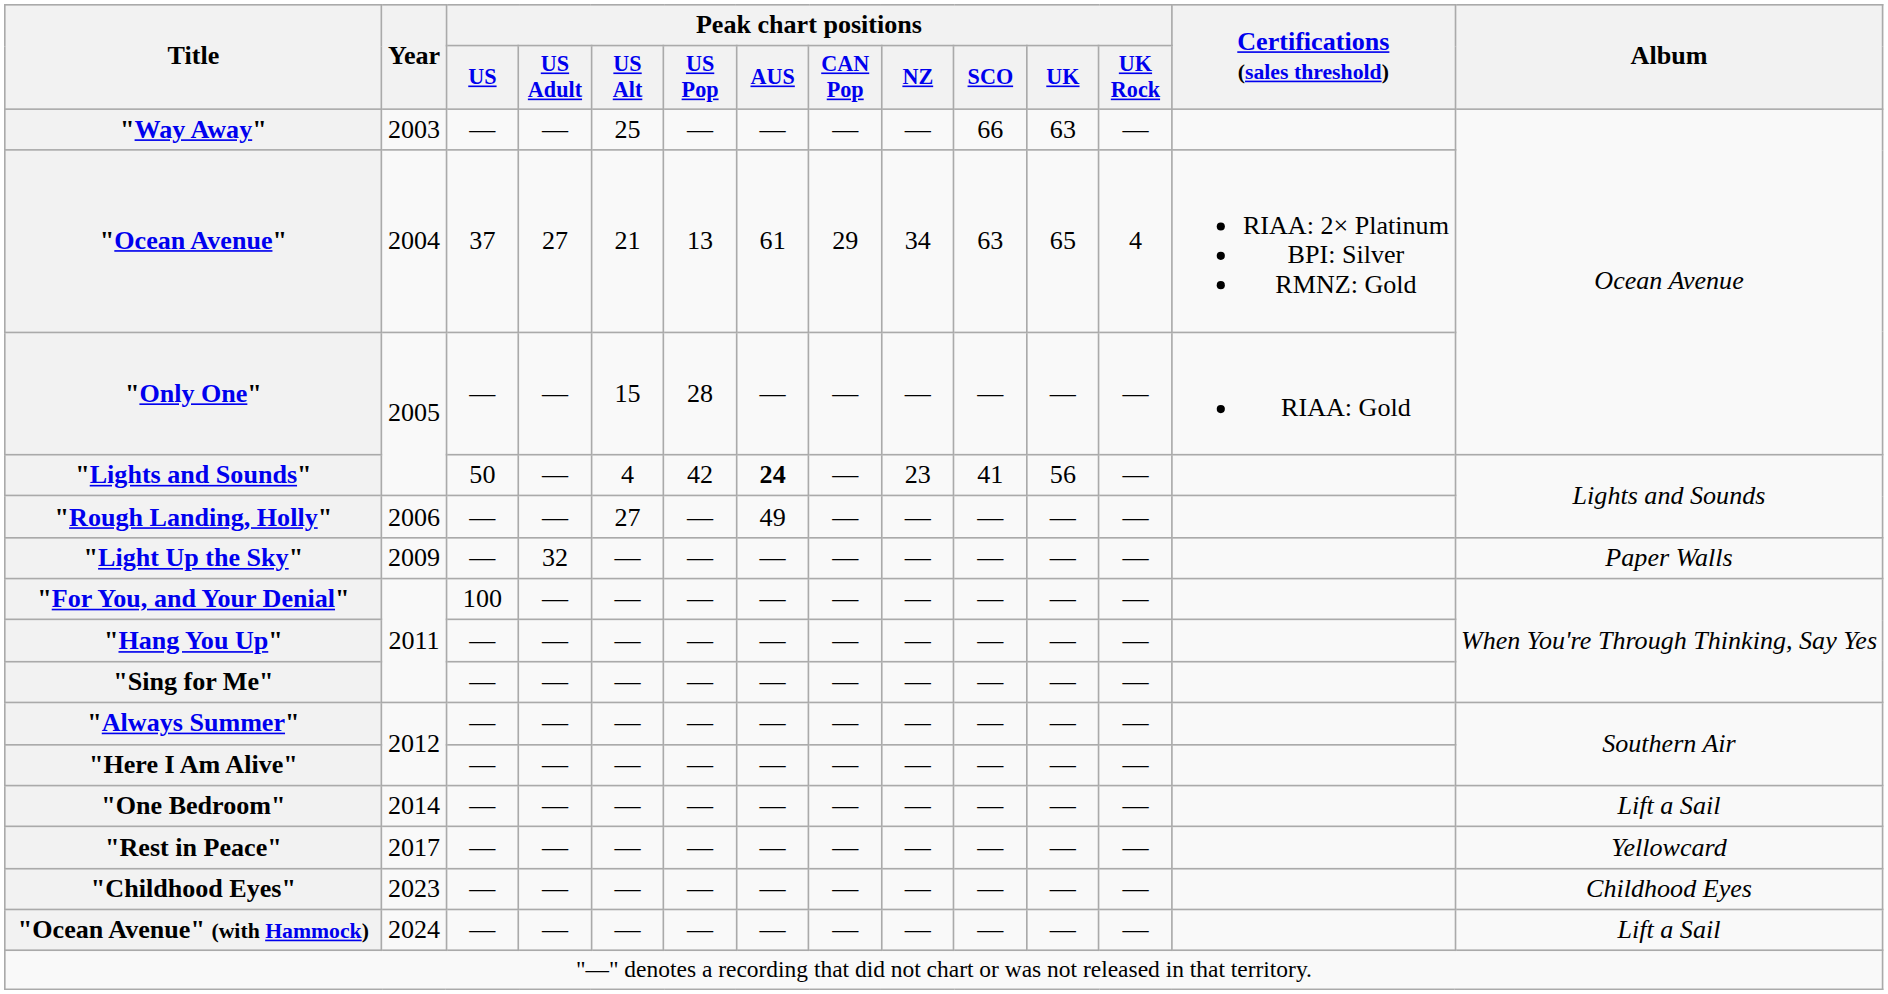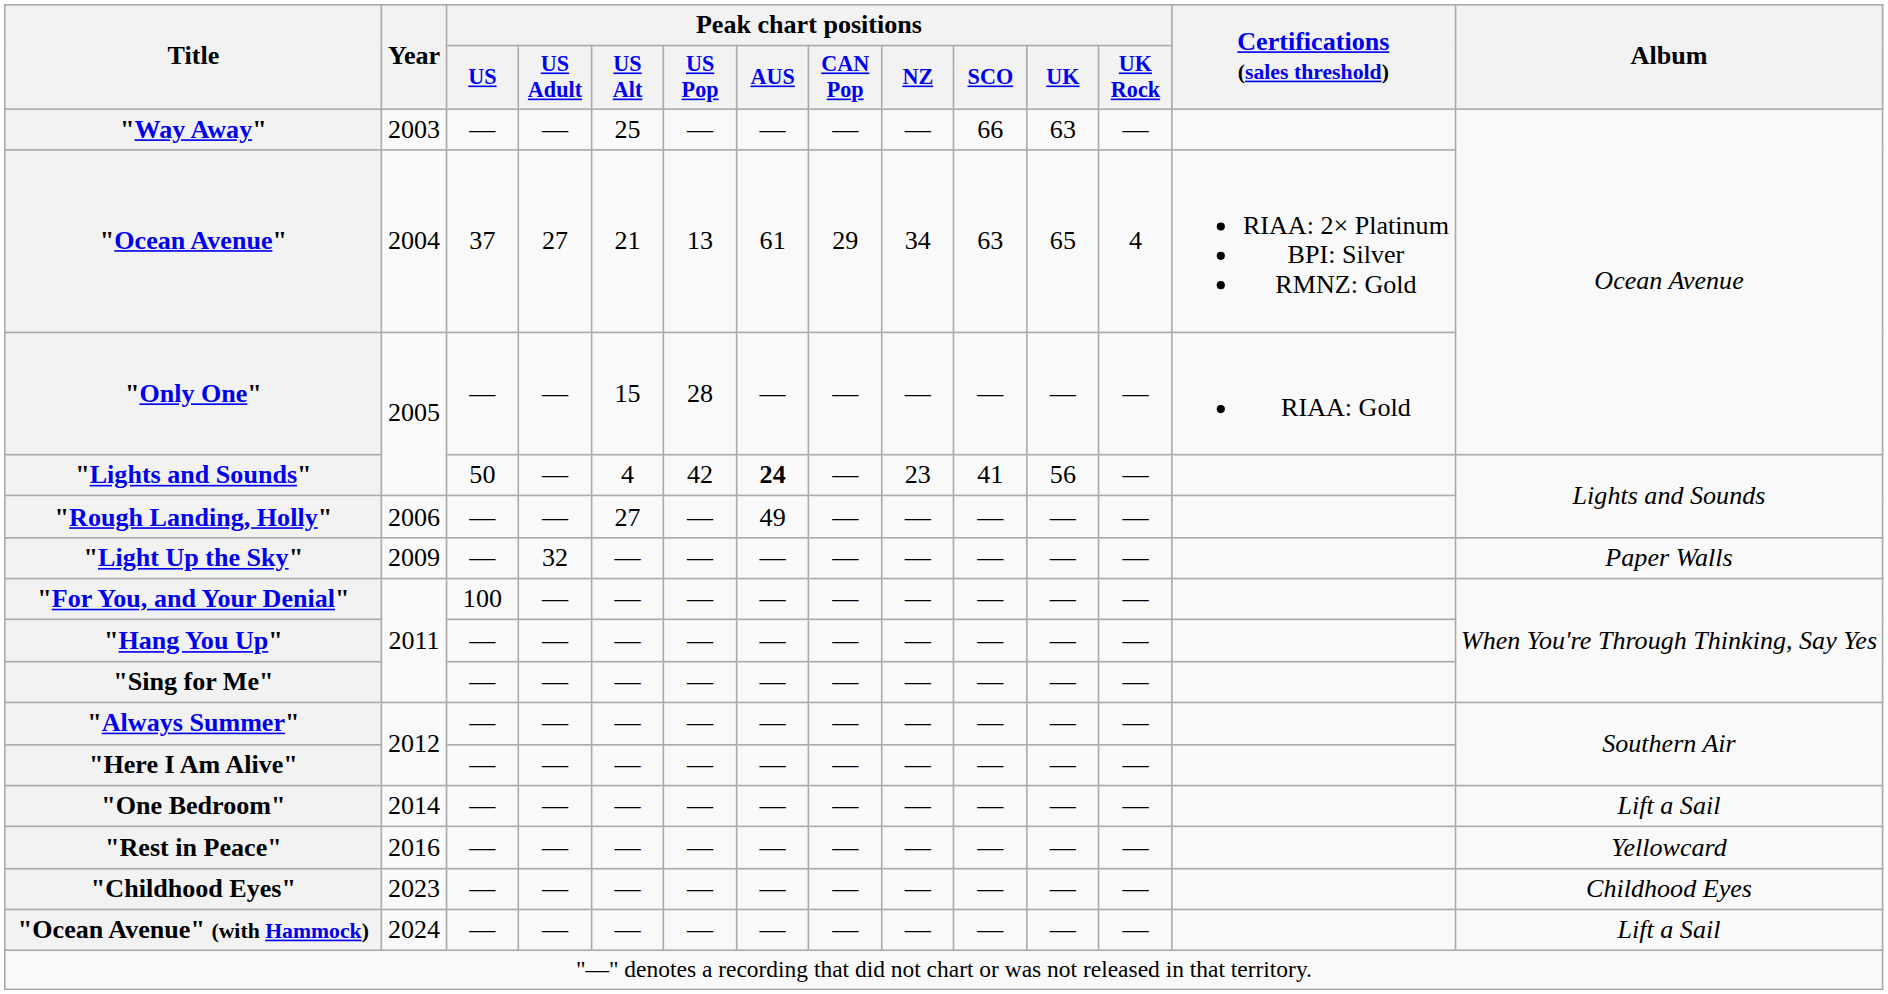 <table class="wikitable plainrowheaders" style="text-align:center;" border="1">
 <tr>
 <th scope="col" rowspan="2" style="width:14em;">Title</th>
 <th scope="col" rowspan="2">Year</th>
 <th scope="col" colspan="10">Peak chart positions</th>
 <th scope="col" rowspan="2"><a href='#'>Certifications</a><br><small>(<a href='#'>sales threshold</a>)</small></th>
 <th scope="col" rowspan="2">Album</th>
 </tr>
 <tr>
 <th scope="col" style="width:2.8em;font-size:85%;"><a href='#'>US</a><br></th>
 <th scope="col" style="width:2.8em;font-size:85%;"><a href='#'>US Adult</a><br></th>
 <th scope="col" style="width:2.8em;font-size:85%;"><a href='#'>US<br>Alt</a><br></th>
 <th scope="col" style="width:2.8em;font-size:85%;"><a href='#'>US<br>Pop</a><br></th>
 <th scope="col" style="width:2.8em;font-size:85%;"><a href='#'>AUS</a><br></th>
 <th scope="col" style="width:2.8em;font-size:85%;"><a href='#'>CAN<br>Pop</a><br></th>
 <th scope="col" style="width:2.8em;font-size:85%;"><a href='#'>NZ</a><br></th>
 <th scope="col" style="width:2.8em;font-size:85%;"><a href='#'>SCO</a><br></th>
 <th scope="col" style="width:2.8em;font-size:85%;"><a href='#'>UK</a><br></th>
 <th scope="col" style="width:2.8em;font-size:85%;"><a href='#'>UK<br>Rock</a><br></th>
 </tr>
 <tr>
 <th scope="row">"<a href='#'>Way Away</a>"</th>
 <td>2003</td>
 <td>—</td>
 <td>—</td>
 <td>25</td>
 <td>—</td>
 <td>—</td>
 <td>—</td>
 <td>—</td>
 <td>66</td>
 <td>63</td>
 <td>—</td>
 <td></td>
 <td rowspan="3"><em>Ocean Avenue</em></td>
 </tr>
 <tr>
 <th scope="row">"<a href='#'>Ocean Avenue</a>"</th>
 <td>2004</td>
 <td>37</td>
 <td>27</td>
 <td>21</td>
 <td>13</td>
 <td>61</td>
 <td>29</td>
 <td>34</td>
 <td>63</td>
 <td>65</td>
 <td>4</td>
 <td><br><ul><li>RIAA: 2× Platinum</li><li>BPI: Silver</li><li>RMNZ: Gold</li></ul></td>
 </tr>
 <tr>
 <th scope="row">"<a href='#'>Only One</a>"</th>
 <td rowspan="2">2005</td>
 <td>—</td>
 <td>—</td>
 <td>15</td>
 <td>28</td>
 <td>—</td>
 <td>—</td>
 <td>—</td>
 <td>—</td>
 <td>—</td>
 <td>—</td>
 <td><br><ul><li>RIAA: Gold</li></ul></td>
 </tr>
 <tr>
 <th scope="row">"<a href='#'>Lights and Sounds</a>"</th>
 <td>50</td>
 <td>—</td>
 <td>4</td>
 <td>42</td>
 <td><strong>24</strong></td>
 <td>—</td>
 <td>23</td>
 <td>41</td>
 <td>56</td>
 <td>—</td>
 <td></td>
 <td rowspan="2"><em>Lights and Sounds</em></td>
 </tr>
 <tr>
 <th scope="row">"<a href='#'>Rough Landing, Holly</a>"</th>
 <td>2006</td>
 <td>—</td>
 <td>—</td>
 <td>27</td>
 <td>—</td>
 <td>49</td>
 <td>—</td>
 <td>—</td>
 <td>—</td>
 <td>—</td>
 <td>—</td>
 <td></td>
 </tr>
 <tr>
 <th scope="row">"<a href='#'>Light Up the Sky</a>"</th>
 <td>2009</td>
 <td>—</td>
 <td>32</td>
 <td>—</td>
 <td>—</td>
 <td>—</td>
 <td>—</td>
 <td>—</td>
 <td>—</td>
 <td>—</td>
 <td>—</td>
 <td></td>
 <td><em>Paper Walls</em></td>
 </tr>
 <tr>
 <th scope="row">"<a href='#'>For You, and Your Denial</a>"</th>
 <td rowspan="3">2011</td>
 <td>100</td>
 <td>—</td>
 <td>—</td>
 <td>—</td>
 <td>—</td>
 <td>—</td>
 <td>—</td>
 <td>—</td>
 <td>—</td>
 <td>—</td>
 <td></td>
 <td rowspan="3"><em>When You're Through Thinking, Say Yes</em></td>
 </tr>
 <tr>
 <th scope="row">"<a href='#'>Hang You Up</a>"</th>
 <td>—</td>
 <td>—</td>
 <td>—</td>
 <td>—</td>
 <td>—</td>
 <td>—</td>
 <td>—</td>
 <td>—</td>
 <td>—</td>
 <td>—</td>
 <td></td>
 </tr>
 <tr>
 <th scope="row">"Sing for Me"</th>
 <td>—</td>
 <td>—</td>
 <td>—</td>
 <td>—</td>
 <td>—</td>
 <td>—</td>
 <td>—</td>
 <td>—</td>
 <td>—</td>
 <td>—</td>
 <td></td>
 </tr>
 <tr>
 <th scope="row">"<a href='#'>Always Summer</a>"</th>
 <td rowspan="2">2012</td>
 <td>—</td>
 <td>—</td>
 <td>—</td>
 <td>—</td>
 <td>—</td>
 <td>—</td>
 <td>—</td>
 <td>—</td>
 <td>—</td>
 <td>—</td>
 <td></td>
 <td rowspan="2"><em>Southern Air</em></td>
 </tr>
 <tr>
 <th scope="row">"Here I Am Alive"</th>
 <td>—</td>
 <td>—</td>
 <td>—</td>
 <td>—</td>
 <td>—</td>
 <td>—</td>
 <td>—</td>
 <td>—</td>
 <td>—</td>
 <td>—</td>
 <td></td>
 </tr>
 <tr>
 <th scope="row">"One Bedroom"</th>
 <td>2014</td>
 <td>—</td>
 <td>—</td>
 <td>—</td>
 <td>—</td>
 <td>—</td>
 <td>—</td>
 <td>—</td>
 <td>—</td>
 <td>—</td>
 <td>—</td>
 <td></td>
 <td><em>Lift a Sail</em></td>
 </tr>
 <tr>
 <th scope="row">"Rest in Peace"</th>
-<td>2017</td>
+<td>2016</td>
 <td>—</td>
 <td>—</td>
 <td>—</td>
 <td>—</td>
 <td>—</td>
 <td>—</td>
 <td>—</td>
 <td>—</td>
 <td>—</td>
 <td>—</td>
 <td></td>
 <td><em>Yellowcard</em></td>
 </tr>
 <tr>
 <th scope="row">"Childhood Eyes"</th>
 <td>2023</td>
 <td>—</td>
 <td>—</td>
 <td>—</td>
 <td>—</td>
 <td>—</td>
 <td>—</td>
 <td>—</td>
 <td>—</td>
 <td>—</td>
 <td>—</td>
 <td></td>
 <td><em>Childhood Eyes</em></td>
 </tr>
 <tr>
 <th scope="row">"Ocean Avenue" <small>(with <a href='#'>Hammock</a>)</small></th>
 <td>2024</td>
 <td>—</td>
 <td>—</td>
 <td>—</td>
 <td>—</td>
 <td>—</td>
 <td>—</td>
 <td>—</td>
 <td>—</td>
 <td>—</td>
 <td>—</td>
 <td></td>
 <td><em>Lift a Sail</em></td>
 </tr>
 <tr>
 <td colspan="15" style="font-size:90%">"—" denotes a recording that did not chart or was not released in that territory.</td>
 </tr>
 </table>
